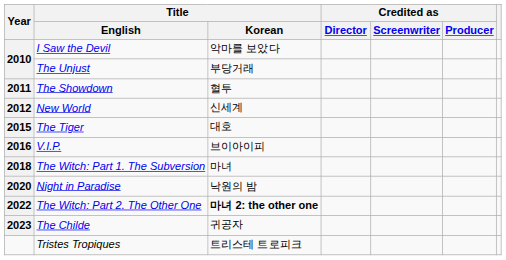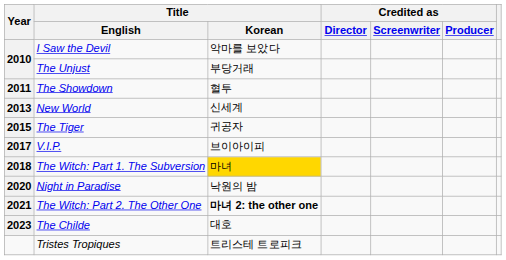 <table class="wikitable sortable plainrowheaders">
 <tr>
 <th rowspan="2" style="width:33px;">Year</th>
 <th colspan="2">Title</th>
 <th colspan="3">Credited as</th>
 <th rowspan="2" class="unsortable"></th>
 </tr>
 <tr>
 <th>English</th>
 <th>Korean</th>
 <th width="65" class="unsortable"><a href='#'>Director</a></th>
 <th width="65" class="unsortable"><a href='#'>Screenwriter</a></th>
 <th width="65" class="unsortable"><a href='#'>Producer</a></th>
 </tr>
 <tr>
 <th scope="row" rowspan="2">2010</th>
 <td><em><a href='#'>I Saw the Devil</a></em></td>
 <td>악마를 보았다</td>
 <td></td>
 <td></td>
 <td></td>
 <td></td>
 </tr>
 <tr>
 <td><em><a href='#'>The Unjust</a></em></td>
 <td>부당거래</td>
 <td></td>
 <td></td>
 <td></td>
 <td></td>
 </tr>
 <tr>
 <th scope="row">2011</th>
 <td><em><a href='#'>The Showdown</a></em></td>
 <td>혈투</td>
 <td></td>
 <td></td>
 <td></td>
 <td></td>
 </tr>
 <tr>
-<th scope="row">2012</th>
+<th scope="row">2013</th>
 <td><em><a href='#'>New World</a></em></td>
 <td>신세계</td>
 <td></td>
 <td></td>
 <td></td>
 <td></td>
 </tr>
 <tr>
 <th scope="row">2015</th>
 <td><em><a href='#'>The Tiger</a></em></td>
-<td>대호</td>
+<td>귀공자</td>
 <td></td>
 <td></td>
 <td></td>
 <td></td>
 </tr>
 <tr>
-<th scope="row">2016</th>
+<th scope="row">2017</th>
 <td><em><a href='#'>V.I.P.</a></em></td>
 <td>브이아이피</td>
 <td></td>
 <td></td>
 <td></td>
 <td></td>
 </tr>
 <tr>
 <th scope="row">2018</th>
 <td><em><a href='#'>The Witch: Part 1. The Subversion</a></em></td>
-<td>마녀</td>
+<td style="background: gold;">마녀</td>
 <td></td>
 <td></td>
 <td></td>
 <td></td>
 </tr>
 <tr>
 <th scope="row">2020</th>
 <td><em><a href='#'>Night in Paradise</a></em></td>
 <td>낙원의 밤</td>
 <td></td>
 <td></td>
 <td></td>
 <td></td>
 </tr>
 <tr>
-<th scope="row">2022</th>
+<th scope="row">2021</th>
 <td><em><a href='#'>The Witch: Part 2. The Other One</a></em></td>
 <td><strong>마녀 2: the other one</strong></td>
 <td></td>
 <td></td>
 <td></td>
 <td></td>
 </tr>
 <tr>
 <th scope="row">2023</th>
 <td><em><a href='#'>The Childe</a></em></td>
-<td>귀공자</td>
+<td>대호</td>
 <td></td>
 <td></td>
 <td></td>
 <td></td>
 </tr>
 <tr>
 <td></td>
 <td><em>Tristes Tropiques</em></td>
 <td>트리스테 트로피크</td>
 <td></td>
 <td></td>
 <td></td>
 <td></td>
 </tr>
 </table>
